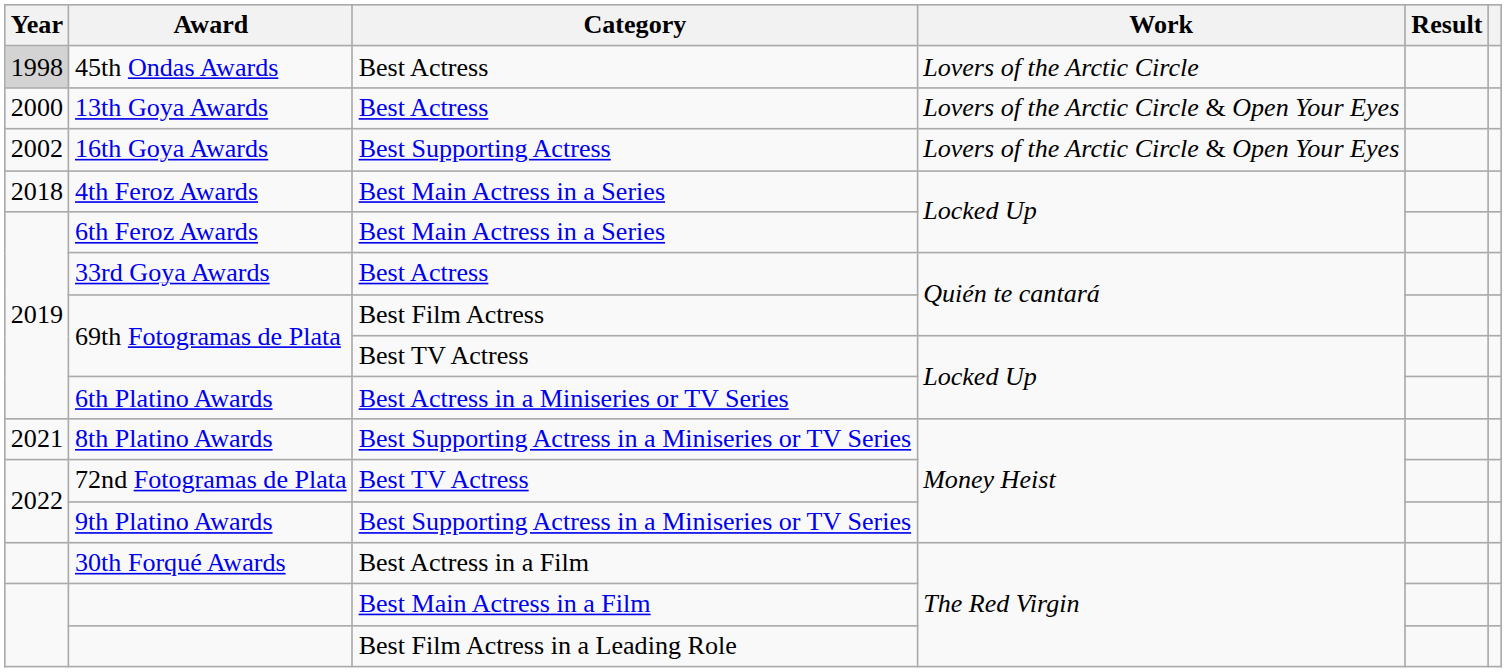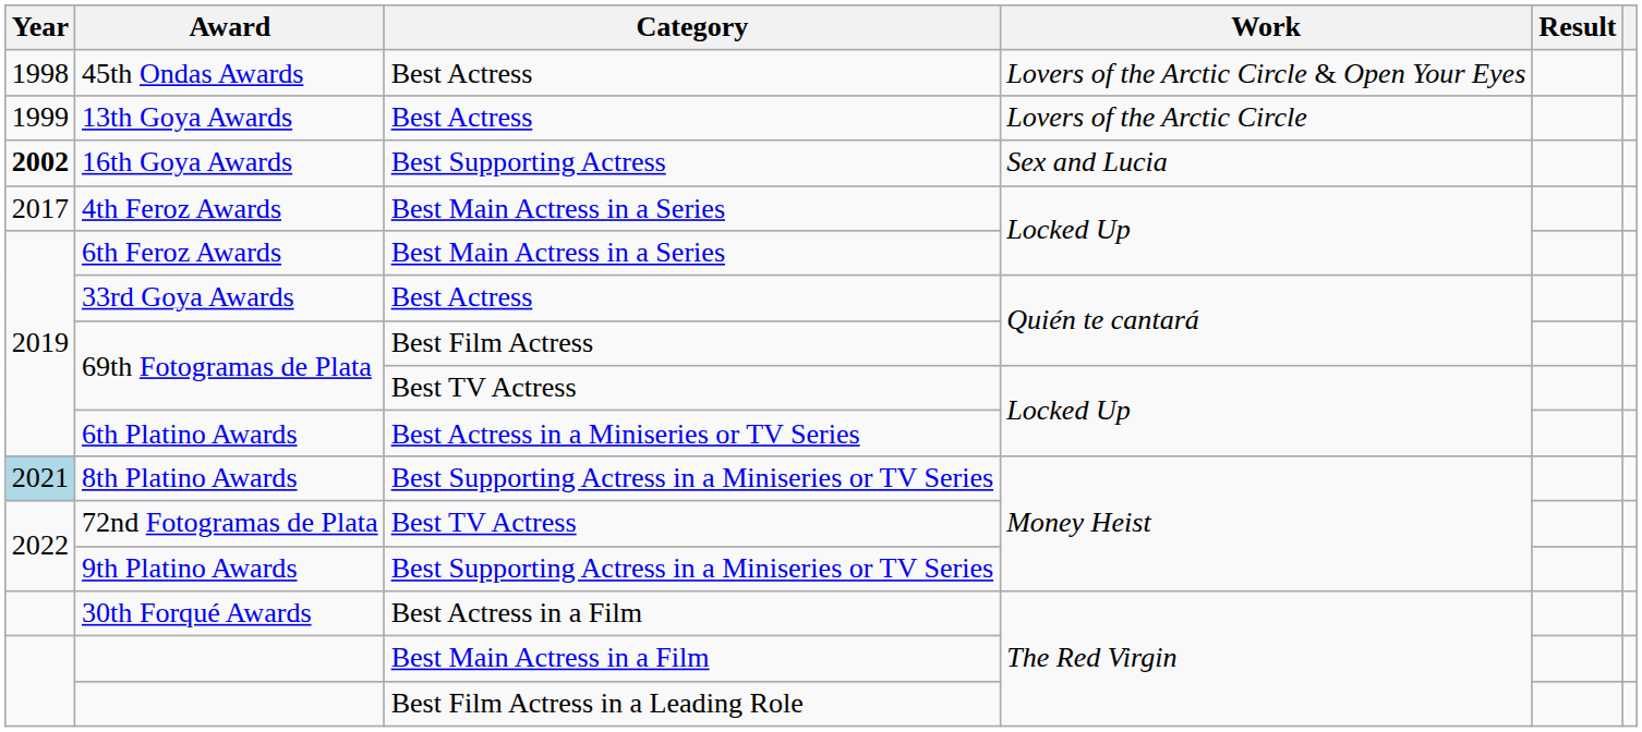 <table class="wikitable sortable plainrowheaders">
 <tr>
 <th>Year</th>
 <th>Award</th>
 <th>Category</th>
 <th>Work</th>
 <th>Result</th>
 <th scope="col" class="unsortable"></th>
 </tr>
 <tr>
-<td align = "center" style="background: lightgrey;">1998</td>
+<td align = "center">1998</td>
 <td>45th <a href='#'>Ondas Awards</a></td>
 <td>Best Actress</td>
+<td><em>Lovers of the Arctic Circle</em> & <em>Open Your Eyes</em></td>
+<td></td>
+<td align = "center"></td>
+</tr>
+<tr>
+<td align = "center">1999</td>
+<td><a href='#'>13th Goya Awards</a></td>
+<td><a href='#'>Best Actress</a></td>
 <td><em>Lovers of the Arctic Circle</em></td>
 <td></td>
 <td align = "center"></td>
 </tr>
 <tr>
-<td align = "center">2000</td>
-<td><a href='#'>13th Goya Awards</a></td>
-<td><a href='#'>Best Actress</a></td>
-<td><em>Lovers of the Arctic Circle</em> & <em>Open Your Eyes</em></td>
+<td align = "center"><strong>2002</strong></td>
+<td><a href='#'>16th Goya Awards</a></td>
+<td><a href='#'>Best Supporting Actress</a></td>
+<td><em>Sex and Lucia</em></td>
 <td></td>
 <td align = "center"></td>
 </tr>
 <tr>
-<td align = "center">2002</td>
-<td><a href='#'>16th Goya Awards</a></td>
-<td><a href='#'>Best Supporting Actress</a></td>
-<td><em>Lovers of the Arctic Circle</em> & <em>Open Your Eyes</em></td>
-<td></td>
-<td align = "center"></td>
-</tr>
-<tr>
-<td align = "center">2018</td>
+<td align = "center">2017</td>
 <td><a href='#'>4th Feroz Awards</a></td>
 <td><a href='#'>Best Main Actress in a Series</a></td>
 <td rowspan = "2"><em>Locked Up</em></td>
 <td></td>
 <td align = "center"></td>
 </tr>
 <tr>
 <td align = "center" rowspan = "5">2019</td>
 <td><a href='#'>6th Feroz Awards</a></td>
 <td><a href='#'>Best Main Actress in a Series</a></td>
 <td></td>
 <td align = "center"></td>
 </tr>
 <tr>
 <td><a href='#'>33rd Goya Awards</a></td>
 <td><a href='#'>Best Actress</a></td>
 <td rowspan = "2"><em>Quién te cantará</em></td>
 <td></td>
 <td align = "center"></td>
 </tr>
 <tr>
 <td rowspan = "2">69th <a href='#'>Fotogramas de Plata</a></td>
 <td>Best Film Actress</td>
 <td></td>
 <td align = "center"></td>
 </tr>
 <tr>
 <td>Best TV Actress</td>
 <td rowspan = "2"><em>Locked Up</em></td>
 <td></td>
 <td align = "center"></td>
 </tr>
 <tr>
 <td><a href='#'>6th Platino Awards</a></td>
 <td><a href='#'>Best Actress in a Miniseries or TV Series</a></td>
 <td></td>
 <td align = "center"></td>
 </tr>
 <tr>
-<td align = "center">2021</td>
+<td align = "center" style="background: lightblue;">2021</td>
 <td><a href='#'>8th Platino Awards</a></td>
 <td><a href='#'>Best Supporting Actress in a Miniseries or TV Series</a></td>
 <td rowspan = "3"><em>Money Heist</em></td>
 <td></td>
 <td align = "center"></td>
 </tr>
 <tr>
 <td rowspan = "2" align = "center">2022</td>
 <td>72nd <a href='#'>Fotogramas de Plata</a></td>
 <td><a href='#'>Best TV Actress</a></td>
 <td></td>
 <td align = "center"></td>
 </tr>
 <tr>
 <td><a href='#'>9th Platino Awards</a></td>
 <td><a href='#'>Best Supporting Actress in a Miniseries or TV Series</a></td>
 <td></td>
 <td align = "center"></td>
 </tr>
 <tr>
 <td></td>
 <td><a href='#'>30th Forqué Awards</a></td>
 <td>Best Actress in a Film</td>
 <td rowspan = "3"><em>The Red Virgin</em></td>
 <td></td>
 <td></td>
 </tr>
 <tr>
 <td rowspan = "2"></td>
 <td></td>
 <td><a href='#'>Best Main Actress in a Film</a></td>
 <td></td>
 <td></td>
 </tr>
 <tr>
 <td></td>
 <td>Best Film Actress in a Leading Role</td>
 <td></td>
 <td></td>
 </tr>
 </table>
